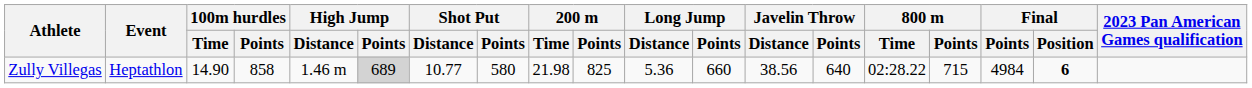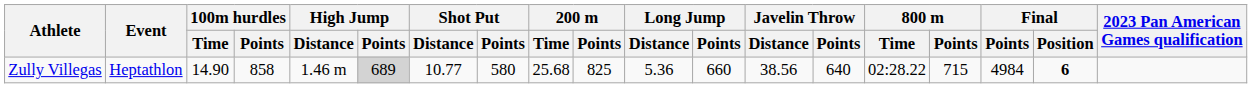 <table class="wikitable" font-size: 75%>
 <tr>
 <th rowspan="2">Athlete</th>
 <th rowspan="2">Event</th>
 <th colspan="2">100m hurdles</th>
 <th colspan="2">High Jump</th>
 <th colspan="2">Shot Put</th>
 <th colspan="2">200 m</th>
 <th colspan="2">Long Jump</th>
 <th colspan="2">Javelin Throw</th>
 <th colspan="2">800 m</th>
 <th colspan="2">Final</th>
 <th style="white-space: nowrap;" rowspan="2"><a href='#'>2023 Pan American <br> Games qualification</a></th>
 </tr>
 <tr>
 <th>Time</th>
 <th>Points</th>
 <th>Distance</th>
 <th>Points</th>
 <th>Distance</th>
 <th>Points</th>
 <th>Time</th>
 <th>Points</th>
 <th>Distance</th>
 <th>Points</th>
 <th>Distance</th>
 <th>Points</th>
 <th>Time</th>
 <th>Points</th>
 <th>Points</th>
 <th>Position</th>
 </tr>
 <tr align="center">
 <td style="white-space: nowrap;" align="left"><a href='#'>Zully Villegas</a></td>
 <td style="white-space: nowrap;" align="left"><a href='#'>Heptathlon</a></td>
 <td>14.90</td>
 <td>858</td>
 <td>1.46 m</td>
 <td style="background: lightgrey;">689</td>
 <td>10.77</td>
 <td>580</td>
-<td>21.98</td>
+<td>25.68</td>
 <td>825</td>
 <td>5.36</td>
 <td>660</td>
 <td>38.56</td>
 <td>640</td>
 <td>02:28.22</td>
 <td>715</td>
 <td>4984</td>
 <td><strong>6</strong></td>
 <td></td>
 </tr>
 </table>
